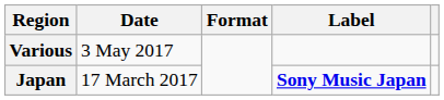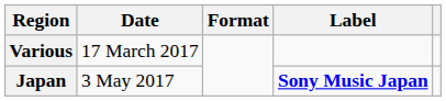 <table class="wikitable plainrowheaders">
 <tr>
 <th scope="col">Region</th>
 <th scope="col">Date</th>
 <th scope="col">Format</th>
 <th scope="col">Label</th>
 <th scope="col"></th>
 </tr>
 <tr>
 <th scope="row">Various</th>
-<td>3 May 2017</td>
+<td>17 March 2017</td>
 <td rowspan="2"></td>
 <td></td>
 <td style="text-align:center;"></td>
 </tr>
 <tr>
 <th scope="row">Japan</th>
-<td>17 March 2017</td>
+<td>3 May 2017</td>
 <td><strong><a href='#'>Sony Music Japan</a></strong></td>
 <td style="text-align:center;"></td>
 </tr>
 </table>
